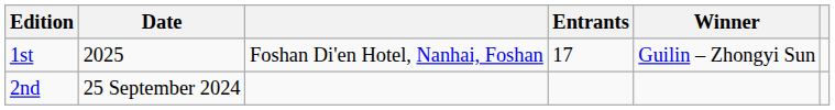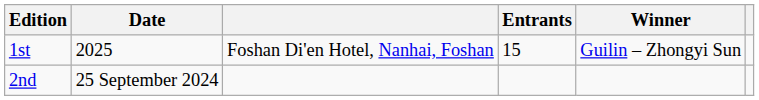 <table class="wikitable col1center col4center col6center" style="font-size:95%;">
 <tr>
 <th>Edition</th>
 <th>Date</th>
 <th></th>
 <th>Entrants</th>
 <th>Winner</th>
 <th></th>
 </tr>
 <tr>
 <td><a href='#'>1st</a></td>
 <td>2025</td>
 <td>Foshan Di'en Hotel, <a href='#'>Nanhai, Foshan</a></td>
-<td>17</td>
+<td>15</td>
 <td><a href='#'>Guilin</a> – Zhongyi Sun</td>
 <td></td>
 </tr>
 <tr>
 <td><a href='#'>2nd</a></td>
 <td>25 September 2024</td>
 <td></td>
 <td></td>
 <td></td>
 <td></td>
 </tr>
 </table>
